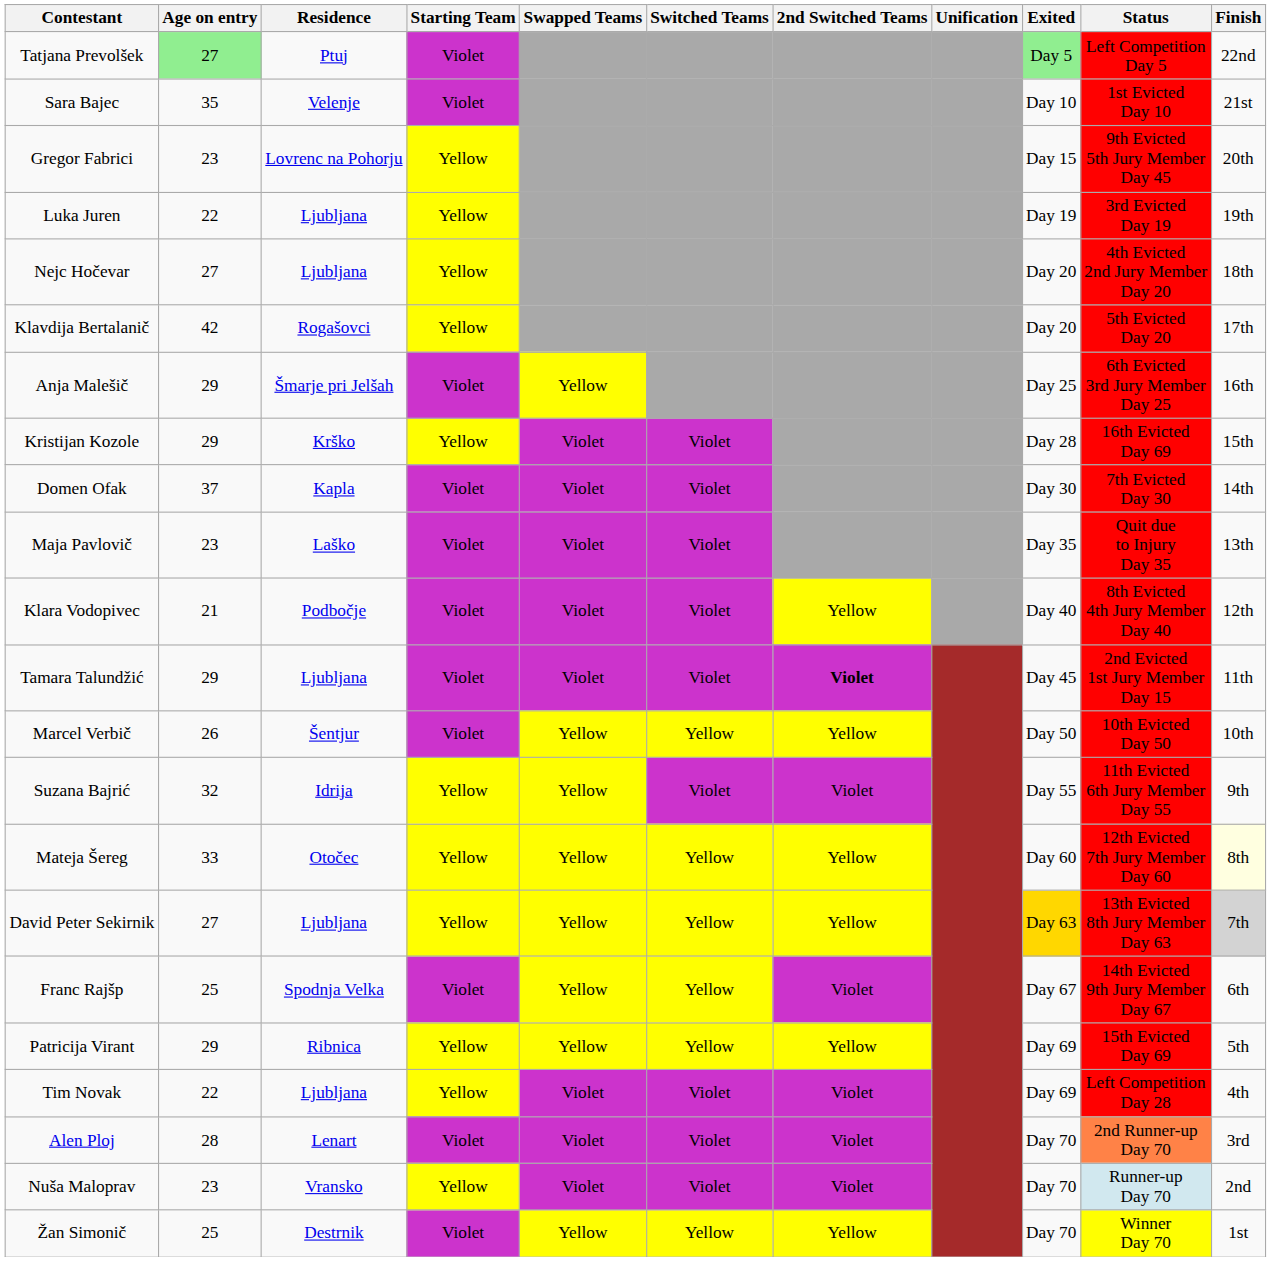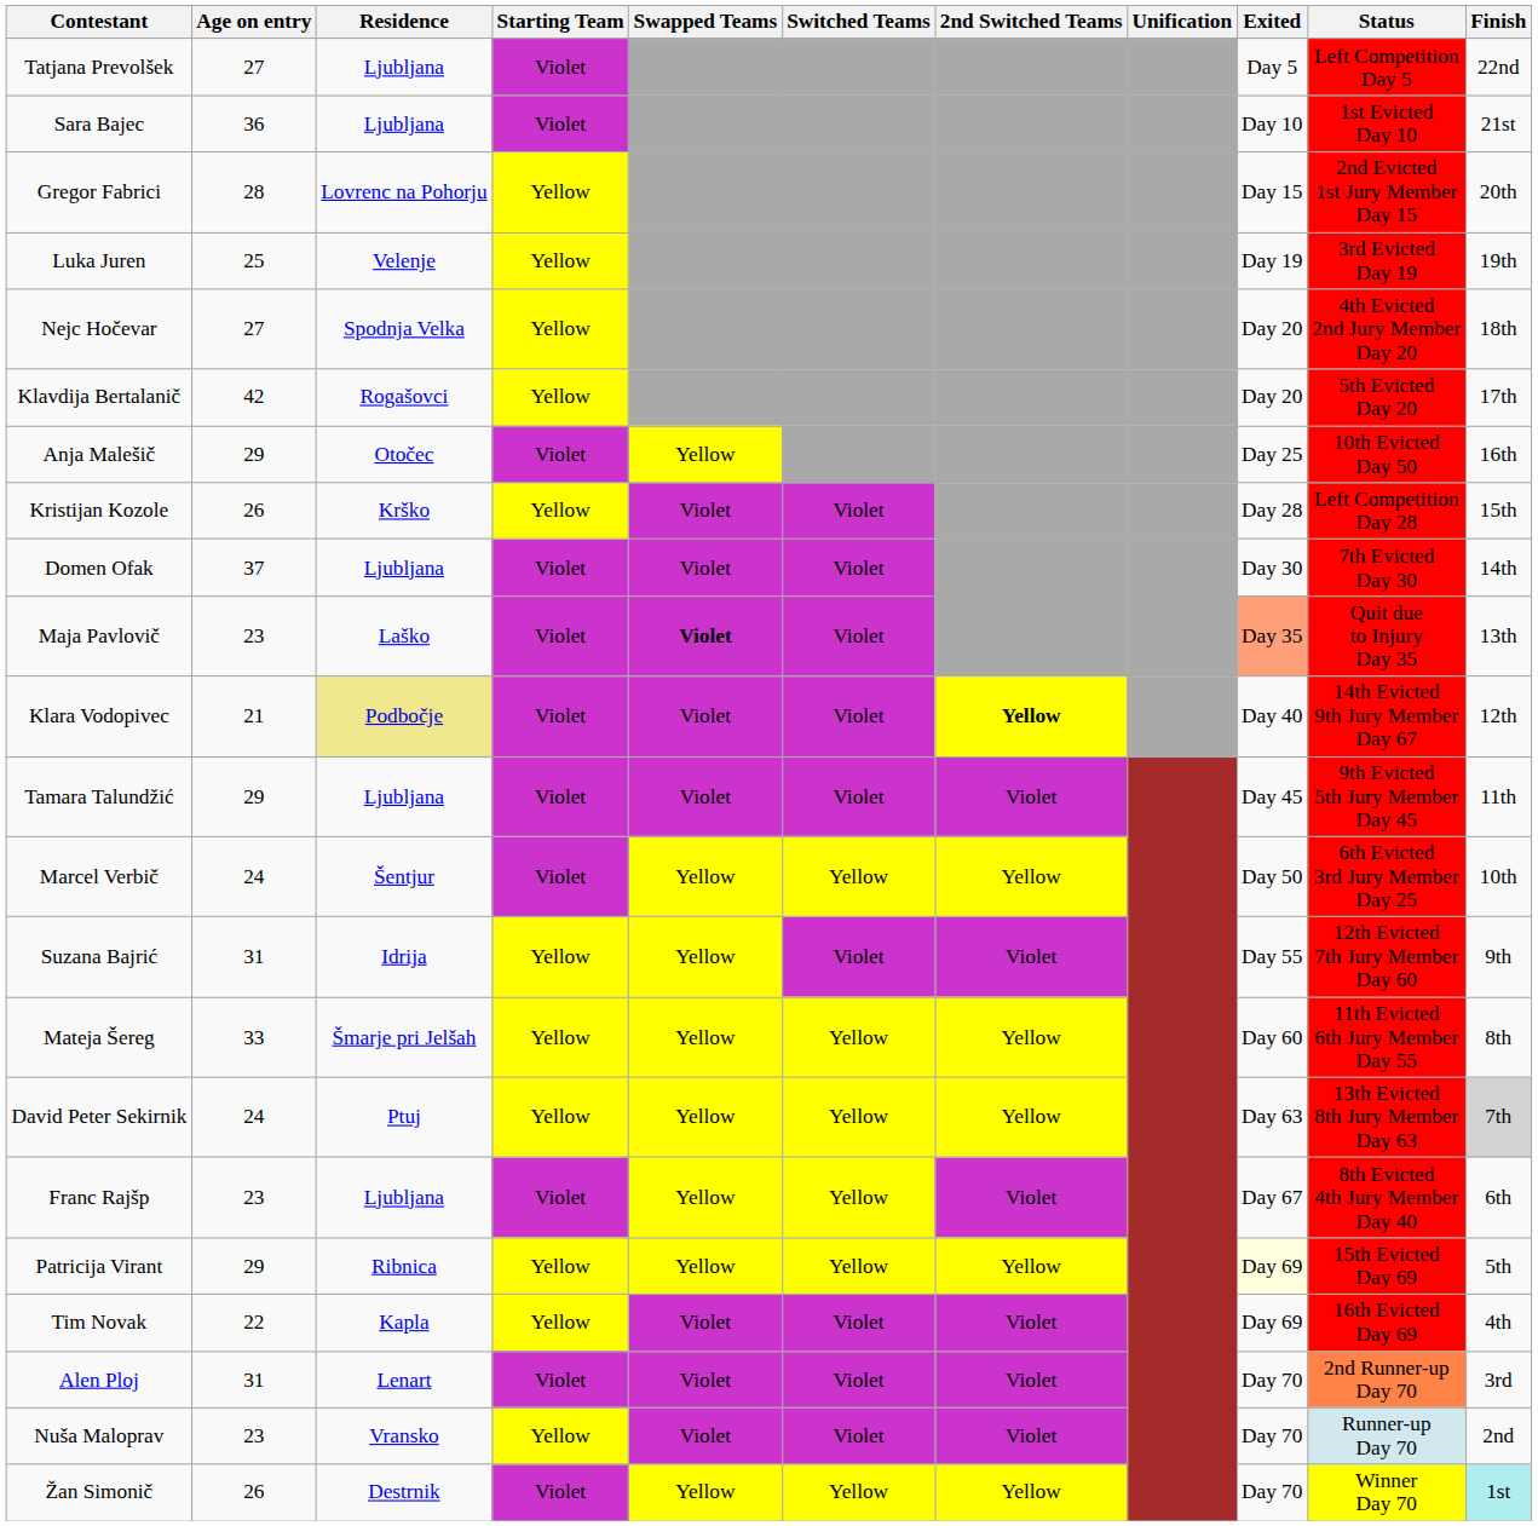 <table class="wikitable sortable" style="margin:auto; text-align:center">
 <tr>
 <th>Contestant</th>
 <th>Age on entry</th>
 <th>Residence</th>
 <th>Starting Team</th>
 <th>Swapped Teams</th>
 <th>Switched Teams</th>
 <th>2nd Switched Teams</th>
 <th>Unification</th>
 <th>Exited</th>
 <th>Status</th>
 <th>Finish</th>
 </tr>
 <tr>
 <td>Tatjana Prevolšek</td>
-<td style="background: lightgreen;">27</td>
-<td><a href='#'>Ptuj</a></td>
+<td>27</td>
+<td><a href='#'>Ljubljana</a></td>
 <td bgcolor="#CC33CC">Violet</td>
 <td bgcolor="darkgrey"></td>
 <td bgcolor="darkgrey"></td>
 <td bgcolor="darkgrey"></td>
 <td bgcolor="darkgrey"></td>
-<td style="background: lightgreen;">Day 5</td>
+<td>Day 5</td>
 <td style="background:#ff0000;">Left Competition<br>Day 5</td>
 <td>22nd</td>
 </tr>
 <tr>
 <td>Sara Bajec</td>
-<td>35</td>
-<td><a href='#'>Velenje</a></td>
+<td>36</td>
+<td><a href='#'>Ljubljana</a></td>
 <td bgcolor="#CC33CC">Violet</td>
 <td bgcolor="darkgrey"></td>
 <td bgcolor="darkgrey"></td>
 <td bgcolor="darkgrey"></td>
 <td bgcolor="darkgrey"></td>
 <td>Day 10</td>
 <td style="background:#ff0000;">1st Evicted<br>Day 10</td>
 <td>21st</td>
 </tr>
 <tr>
 <td>Gregor Fabrici</td>
-<td>23</td>
+<td>28</td>
 <td><a href='#'>Lovrenc na Pohorju</a></td>
 <td bgcolor="yellow">Yellow</td>
 <td bgcolor="darkgrey"></td>
 <td bgcolor="darkgrey"></td>
 <td bgcolor="darkgrey"></td>
 <td bgcolor="darkgrey"></td>
 <td>Day 15</td>
-<td style="background:#ff0000;">9th Evicted<br>5th Jury Member<br>Day 45</td>
+<td style="background:#ff0000;">2nd Evicted<br>1st Jury Member<br>Day 15</td>
 <td>20th</td>
 </tr>
 <tr>
 <td>Luka Juren</td>
-<td>22</td>
-<td><a href='#'>Ljubljana</a></td>
+<td>25</td>
+<td><a href='#'>Velenje</a></td>
 <td bgcolor="yellow">Yellow</td>
 <td bgcolor="darkgrey"></td>
 <td bgcolor="darkgrey"></td>
 <td bgcolor="darkgrey"></td>
 <td bgcolor="darkgrey"></td>
 <td>Day 19</td>
 <td style="background:#ff0000;">3rd Evicted<br>Day 19</td>
 <td>19th</td>
 </tr>
 <tr>
 <td>Nejc Hočevar</td>
 <td>27</td>
-<td><a href='#'>Ljubljana</a></td>
+<td><a href='#'>Spodnja Velka</a></td>
 <td bgcolor="yellow">Yellow</td>
 <td bgcolor="darkgrey"></td>
 <td bgcolor="darkgrey"></td>
 <td bgcolor="darkgrey"></td>
 <td bgcolor="darkgrey"></td>
 <td>Day 20</td>
 <td style="background:#ff0000;">4th Evicted<br>2nd Jury Member<br>Day 20</td>
 <td>18th</td>
 </tr>
 <tr>
 <td>Klavdija Bertalanič</td>
 <td>42</td>
 <td><a href='#'>Rogašovci</a></td>
 <td bgcolor="yellow">Yellow</td>
 <td bgcolor="darkgrey"></td>
 <td bgcolor="darkgrey"></td>
 <td bgcolor="darkgrey"></td>
 <td bgcolor="darkgrey"></td>
 <td>Day 20</td>
 <td style="background:#ff0000;">5th Evicted<br>Day 20</td>
 <td>17th</td>
 </tr>
 <tr>
 <td>Anja Malešič</td>
 <td>29</td>
-<td><a href='#'>Šmarje pri Jelšah</a></td>
+<td><a href='#'>Otočec</a></td>
 <td bgcolor="#CC33CC">Violet</td>
 <td bgcolor="yellow">Yellow</td>
 <td bgcolor="darkgrey"></td>
 <td bgcolor="darkgrey"></td>
 <td bgcolor="darkgrey"></td>
 <td>Day 25</td>
-<td style="background:#ff0000;">6th Evicted<br>3rd Jury Member<br>Day 25</td>
+<td style="background:#ff0000;">10th Evicted<br>Day 50</td>
 <td>16th</td>
 </tr>
 <tr>
 <td>Kristijan Kozole</td>
-<td>29</td>
+<td>26</td>
 <td><a href='#'>Krško</a></td>
 <td bgcolor="yellow">Yellow</td>
 <td bgcolor="#CC33CC">Violet</td>
 <td bgcolor="#CC33CC">Violet</td>
 <td bgcolor="darkgrey"></td>
 <td bgcolor="darkgrey"></td>
 <td>Day 28</td>
-<td style="background:#ff0000;">16th Evicted<br>Day 69</td>
+<td style="background:#ff0000;">Left Competition<br>Day 28</td>
 <td>15th</td>
 </tr>
 <tr>
 <td>Domen Ofak</td>
 <td>37</td>
-<td><a href='#'>Kapla</a></td>
+<td><a href='#'>Ljubljana</a></td>
 <td bgcolor="#CC33CC">Violet</td>
 <td bgcolor="#CC33CC">Violet</td>
 <td bgcolor="#CC33CC">Violet</td>
 <td bgcolor="darkgrey"></td>
 <td bgcolor="darkgrey"></td>
 <td>Day 30</td>
 <td style="background:#ff0000;">7th Evicted<br>Day 30</td>
 <td>14th</td>
 </tr>
 <tr>
 <td>Maja Pavlovič</td>
 <td>23</td>
 <td><a href='#'>Laško</a></td>
 <td bgcolor="#CC33CC">Violet</td>
-<td bgcolor="#CC33CC">Violet</td>
+<td bgcolor="#CC33CC"><strong>Violet</strong></td>
 <td bgcolor="#CC33CC">Violet</td>
 <td bgcolor="darkgrey"></td>
 <td bgcolor="darkgrey"></td>
-<td>Day 35</td>
+<td style="background: lightsalmon;">Day 35</td>
 <td style="background:#ff0000;">Quit due<br> to Injury<br>Day 35</td>
 <td>13th</td>
 </tr>
 <tr>
 <td>Klara Vodopivec</td>
 <td>21</td>
-<td><a href='#'>Podbočje</a></td>
+<td style="background: khaki;"><a href='#'>Podbočje</a></td>
 <td bgcolor="#CC33CC">Violet</td>
 <td bgcolor="#CC33CC">Violet</td>
 <td bgcolor="#CC33CC">Violet</td>
-<td bgcolor="yellow">Yellow</td>
+<td bgcolor="yellow"><strong>Yellow</strong></td>
 <td bgcolor="darkgrey"></td>
 <td>Day 40</td>
-<td style="background:#ff0000;">8th Evicted<br>4th Jury Member<br>Day 40</td>
+<td style="background:#ff0000;">14th Evicted<br>9th Jury Member<br>Day 67</td>
 <td>12th</td>
 </tr>
 <tr>
 <td>Tamara Talundžić</td>
 <td>29</td>
 <td><a href='#'>Ljubljana</a></td>
 <td bgcolor="#CC33CC">Violet</td>
 <td bgcolor="#CC33CC">Violet</td>
 <td bgcolor="#CC33CC">Violet</td>
-<td bgcolor="#CC33CC"><strong>Violet</strong></td>
+<td bgcolor="#CC33CC">Violet</td>
 <td rowspan="11" bgcolor="brown"></td>
 <td>Day 45</td>
-<td style="background:#ff0000;">2nd Evicted<br>1st Jury Member<br>Day 15</td>
+<td style="background:#ff0000;">9th Evicted<br>5th Jury Member<br>Day 45</td>
 <td>11th</td>
 </tr>
 <tr>
 <td>Marcel Verbič</td>
-<td>26</td>
+<td>24</td>
 <td><a href='#'>Šentjur</a></td>
 <td bgcolor="#CC33CC">Violet</td>
 <td bgcolor="yellow">Yellow</td>
 <td bgcolor="yellow">Yellow</td>
 <td bgcolor="yellow">Yellow</td>
 <td>Day 50</td>
-<td style="background:#ff0000;">10th Evicted<br>Day 50</td>
+<td style="background:#ff0000;">6th Evicted<br>3rd Jury Member<br>Day 25</td>
 <td>10th</td>
 </tr>
 <tr>
 <td>Suzana Bajrić</td>
-<td>32</td>
+<td>31</td>
 <td><a href='#'>Idrija</a></td>
 <td bgcolor="yellow">Yellow</td>
 <td bgcolor="yellow">Yellow</td>
 <td bgcolor="#CC33CC">Violet</td>
 <td bgcolor="#CC33CC">Violet</td>
 <td>Day 55</td>
-<td style="background:#ff0000;">11th Evicted<br>6th Jury Member<br>Day 55</td>
+<td style="background:#ff0000;">12th Evicted<br>7th Jury Member<br>Day 60</td>
 <td>9th</td>
 </tr>
 <tr>
 <td>Mateja Šereg</td>
 <td>33</td>
-<td><a href='#'>Otočec</a></td>
+<td><a href='#'>Šmarje pri Jelšah</a></td>
 <td bgcolor="yellow">Yellow</td>
 <td bgcolor="yellow">Yellow</td>
 <td bgcolor="yellow">Yellow</td>
 <td bgcolor="yellow">Yellow</td>
 <td>Day 60</td>
-<td style="background:#ff0000;">12th Evicted<br>7th Jury Member<br>Day 60</td>
-<td style="background: lightyellow;">8th</td>
+<td style="background:#ff0000;">11th Evicted<br>6th Jury Member<br>Day 55</td>
+<td>8th</td>
 </tr>
 <tr>
 <td>David Peter Sekirnik</td>
-<td>27</td>
-<td><a href='#'>Ljubljana</a></td>
+<td>24</td>
+<td><a href='#'>Ptuj</a></td>
 <td bgcolor="yellow">Yellow</td>
 <td bgcolor="yellow">Yellow</td>
 <td bgcolor="yellow">Yellow</td>
 <td bgcolor="yellow">Yellow</td>
-<td style="background: gold;">Day 63</td>
+<td>Day 63</td>
 <td style="background:#ff0000;">13th Evicted<br>8th Jury Member<br>Day 63</td>
 <td style="background: lightgrey;">7th</td>
 </tr>
 <tr>
 <td>Franc Rajšp</td>
-<td>25</td>
-<td><a href='#'>Spodnja Velka</a></td>
+<td>23</td>
+<td><a href='#'>Ljubljana</a></td>
 <td bgcolor="#CC33CC">Violet</td>
 <td bgcolor="yellow">Yellow</td>
 <td bgcolor="yellow">Yellow</td>
 <td bgcolor="#CC33CC">Violet</td>
 <td>Day 67</td>
-<td style="background:#ff0000;">14th Evicted<br>9th Jury Member<br>Day 67</td>
+<td style="background:#ff0000;">8th Evicted<br>4th Jury Member<br>Day 40</td>
 <td>6th</td>
 </tr>
 <tr>
 <td>Patricija Virant</td>
 <td>29</td>
 <td><a href='#'>Ribnica</a></td>
 <td bgcolor="yellow">Yellow</td>
 <td bgcolor="yellow">Yellow</td>
 <td bgcolor="yellow">Yellow</td>
 <td bgcolor="yellow">Yellow</td>
-<td>Day 69</td>
+<td style="background: lightyellow;">Day 69</td>
 <td style="background:#ff0000;">15th Evicted<br>Day 69</td>
 <td>5th</td>
 </tr>
 <tr>
 <td>Tim Novak</td>
 <td>22</td>
-<td><a href='#'>Ljubljana</a></td>
+<td><a href='#'>Kapla</a></td>
 <td bgcolor="yellow">Yellow</td>
 <td bgcolor="#CC33CC">Violet</td>
 <td bgcolor="#CC33CC">Violet</td>
 <td bgcolor="#CC33CC">Violet</td>
 <td>Day 69</td>
-<td style="background:#ff0000;">Left Competition<br>Day 28</td>
+<td style="background:#ff0000;">16th Evicted<br>Day 69</td>
 <td>4th</td>
 </tr>
 <tr>
 <td><a href='#'>Alen Ploj</a></td>
-<td>28</td>
+<td>31</td>
 <td><a href='#'>Lenart</a></td>
 <td bgcolor="#CC33CC">Violet</td>
 <td bgcolor="#CC33CC">Violet</td>
 <td bgcolor="#CC33CC">Violet</td>
 <td bgcolor="#CC33CC">Violet</td>
 <td>Day 70</td>
 <td style="background:#FF8247;">2nd Runner-up<br>Day 70</td>
 <td>3rd</td>
 </tr>
 <tr>
 <td>Nuša Maloprav</td>
 <td>23</td>
 <td><a href='#'>Vransko</a></td>
 <td bgcolor="yellow">Yellow</td>
 <td bgcolor="#CC33CC">Violet</td>
 <td bgcolor="#CC33CC">Violet</td>
 <td bgcolor="#CC33CC">Violet</td>
 <td>Day 70</td>
 <td style="background:#D1E8EF">Runner-up<br>Day 70</td>
 <td>2nd</td>
 </tr>
 <tr>
 <td>Žan Simonič</td>
-<td>25</td>
+<td>26</td>
 <td><a href='#'>Destrnik</a></td>
 <td bgcolor="#CC33CC">Violet</td>
 <td bgcolor="yellow">Yellow</td>
 <td bgcolor="yellow">Yellow</td>
 <td bgcolor="yellow">Yellow</td>
 <td>Day 70</td>
 <td style="background:yellow">Winner<br>Day 70</td>
-<td>1st</td>
+<td style="background: paleturquoise;">1st</td>
 </tr>
 <tr>
 </tr>
 </table>
